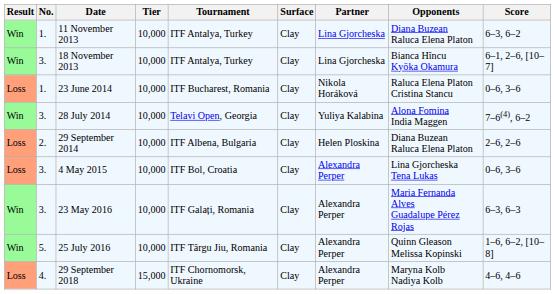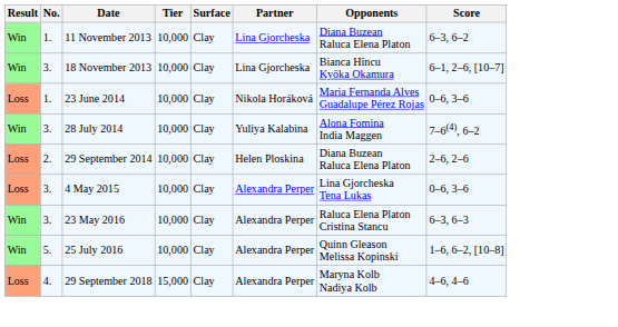 <table class="sortable wikitable">
 <tr>
 <th>Result</th>
 <th>No.</th>
 <th>Date</th>
 <th>Tier</th>
-<th>Tournament</th>
 <th>Surface</th>
 <th>Partner</th>
 <th>Opponents</th>
 <th class="unsortable">Score</th>
 </tr>
 <tr style="background:#f0f8ff;">
 <td style="background:#98fb98;">Win</td>
 <td>1.</td>
 <td>11 November 2013</td>
 <td>10,000</td>
-<td>ITF Antalya, Turkey</td>
 <td>Clay</td>
 <td> <a href='#'>Lina Gjorcheska</a></td>
 <td> <a href='#'>Diana Buzean</a> <br>  Raluca Elena Platon</td>
 <td>6–3, 6–2</td>
 </tr>
 <tr style="background:#f0f8ff;">
 <td style="background:#98fb98;">Win</td>
 <td>3.</td>
 <td>18 November 2013</td>
 <td>10,000</td>
-<td>ITF Antalya, Turkey</td>
 <td>Clay</td>
 <td> Lina Gjorcheska</td>
 <td> Bianca Hîncu <br>  <a href='#'>Kyōka Okamura</a></td>
 <td>6–1, 2–6, [10–7]</td>
 </tr>
 <tr style="background:#f0f8ff;">
 <td style="background:#ffa07a;">Loss</td>
 <td>1.</td>
 <td>23 June 2014</td>
 <td>10,000</td>
-<td>ITF Bucharest, Romania</td>
 <td>Clay</td>
 <td> Nikola Horáková</td>
-<td> Raluca Elena Platon <br>  Cristina Stancu</td>
+<td> <a href='#'>Maria Fernanda Alves</a> <br>  <a href='#'>Guadalupe Pérez Rojas</a></td>
 <td>0–6, 3–6</td>
 </tr>
 <tr style="background:#f0f8ff;">
 <td style="background:#98fb98;">Win</td>
 <td>3.</td>
 <td>28 July 2014</td>
 <td>10,000</td>
-<td><a href='#'>Telavi Open</a>, Georgia</td>
 <td>Clay</td>
 <td> Yuliya Kalabina</td>
 <td> <a href='#'>Alona Fomina</a> <br>  India Maggen</td>
 <td>7–6<sup>(4)</sup>, 6–2</td>
 </tr>
 <tr style="background:#f0f8ff;">
 <td style="background:#ffa07a;">Loss</td>
 <td>2.</td>
 <td>29 September 2014</td>
 <td>10,000</td>
-<td>ITF Albena, Bulgaria</td>
 <td>Clay</td>
 <td> Helen Ploskina</td>
 <td> Diana Buzean <br>  Raluca Elena Platon</td>
 <td>2–6, 2–6</td>
 </tr>
 <tr style="background:#f0f8ff;">
 <td style="background:#ffa07a;">Loss</td>
 <td>3.</td>
 <td>4 May 2015</td>
 <td>10,000</td>
-<td>ITF Bol, Croatia</td>
 <td>Clay</td>
 <td> <a href='#'>Alexandra Perper</a></td>
 <td> Lina Gjorcheska <br>  <a href='#'>Tena Lukas</a></td>
 <td>0–6, 3–6</td>
 </tr>
 <tr style="background:#f0f8ff;">
 <td style="background:#98fb98;">Win</td>
 <td>3.</td>
 <td>23 May 2016</td>
 <td>10,000</td>
-<td>ITF Galați, Romania</td>
 <td>Clay</td>
 <td> Alexandra Perper</td>
-<td> <a href='#'>Maria Fernanda Alves</a> <br>  <a href='#'>Guadalupe Pérez Rojas</a></td>
+<td> Raluca Elena Platon <br>  Cristina Stancu</td>
 <td>6–3, 6–3</td>
 </tr>
 <tr style="background:#f0f8ff;">
 <td style="background:#98fb98;">Win</td>
 <td>5.</td>
 <td>25 July 2016</td>
 <td>10,000</td>
-<td>ITF Târgu Jiu, Romania</td>
 <td>Clay</td>
 <td> Alexandra Perper</td>
 <td> Quinn Gleason <br>  Melissa Kopinski</td>
 <td>1–6, 6–2, [10–8]</td>
 </tr>
 <tr style="background:#f0f8ff;">
 <td style="background:#ffa07a;">Loss</td>
 <td>4.</td>
 <td>29 September 2018</td>
 <td>15,000</td>
-<td>ITF Chornomorsk, Ukraine</td>
 <td>Clay</td>
 <td> Alexandra Perper</td>
 <td> Maryna Kolb <br>  Nadiya Kolb</td>
 <td>4–6, 4–6</td>
 </tr>
 </table>
